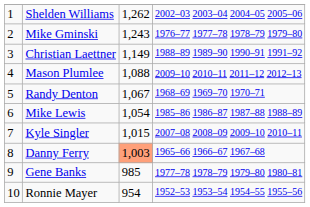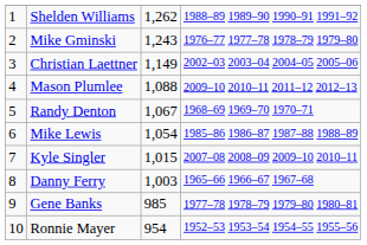 <table class="wikitable">
 <tr>
 </tr>
 <tr>
 <td>1</td>
 <td><a href='#'>Shelden Williams</a></td>
 <td>1,262</td>
-<td style="font-size:80%;"><a href='#'>2002–03</a> <a href='#'>2003–04</a> <a href='#'>2004–05</a> <a href='#'>2005–06</a></td>
+<td style="font-size:80%;"><a href='#'>1988–89</a> <a href='#'>1989–90</a> <a href='#'>1990–91</a> <a href='#'>1991–92</a></td>
 </tr>
 <tr>
 <td>2</td>
 <td><a href='#'>Mike Gminski</a></td>
 <td>1,243</td>
 <td style="font-size:80%;"><a href='#'>1976–77</a> <a href='#'>1977–78</a> <a href='#'>1978–79</a> <a href='#'>1979–80</a></td>
 </tr>
 <tr>
 <td>3</td>
 <td><a href='#'>Christian Laettner</a></td>
 <td>1,149</td>
-<td style="font-size:80%;"><a href='#'>1988–89</a> <a href='#'>1989–90</a> <a href='#'>1990–91</a> <a href='#'>1991–92</a></td>
+<td style="font-size:80%;"><a href='#'>2002–03</a> <a href='#'>2003–04</a> <a href='#'>2004–05</a> <a href='#'>2005–06</a></td>
 </tr>
 <tr>
 <td>4</td>
 <td><a href='#'>Mason Plumlee</a></td>
 <td>1,088</td>
 <td style="font-size:80%;"><a href='#'>2009–10</a> <a href='#'>2010–11</a> <a href='#'>2011–12</a> <a href='#'>2012–13</a></td>
 </tr>
 <tr>
 <td>5</td>
 <td><a href='#'>Randy Denton</a></td>
 <td>1,067</td>
 <td style="font-size:80%;"><a href='#'>1968–69</a> <a href='#'>1969–70</a> <a href='#'>1970–71</a></td>
 </tr>
 <tr>
 <td>6</td>
 <td><a href='#'>Mike Lewis</a></td>
 <td>1,054</td>
 <td style="font-size:80%;"><a href='#'>1985–86</a> <a href='#'>1986–87</a> <a href='#'>1987–88</a> <a href='#'>1988–89</a></td>
 </tr>
 <tr>
 <td>7</td>
 <td><a href='#'>Kyle Singler</a></td>
 <td>1,015</td>
 <td style="font-size:80%;"><a href='#'>2007–08</a> <a href='#'>2008–09</a> <a href='#'>2009–10</a> <a href='#'>2010–11</a></td>
 </tr>
 <tr>
 <td>8</td>
 <td><a href='#'>Danny Ferry</a></td>
-<td style="background: lightsalmon;">1,003</td>
+<td>1,003</td>
 <td style="font-size:80%;"><a href='#'>1965–66</a> <a href='#'>1966–67</a> <a href='#'>1967–68</a></td>
 </tr>
 <tr>
 <td>9</td>
 <td><a href='#'>Gene Banks</a></td>
 <td>985</td>
 <td style="font-size:80%;"><a href='#'>1977–78</a> <a href='#'>1978–79</a> <a href='#'>1979–80</a> <a href='#'>1980–81</a></td>
 </tr>
 <tr>
 <td>10</td>
 <td>Ronnie Mayer</td>
 <td>954</td>
 <td style="font-size:80%;"><a href='#'>1952–53</a> <a href='#'>1953–54</a> <a href='#'>1954–55</a> <a href='#'>1955–56</a></td>
 </tr>
 </table>
